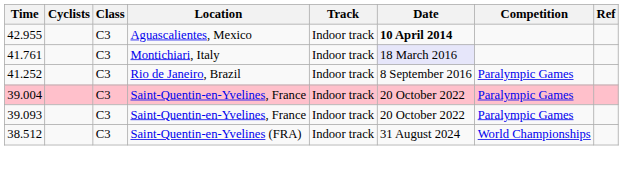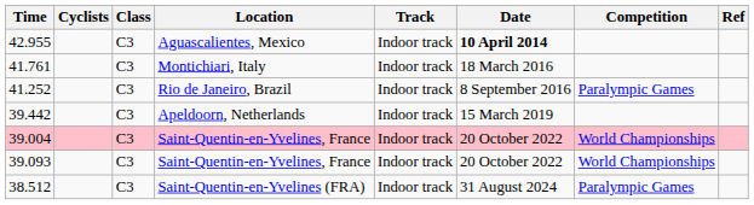 <table class="wikitable">
 <tr>
 <th>Time</th>
 <th>Cyclists</th>
 <th>Class</th>
 <th>Location</th>
 <th>Track</th>
 <th>Date</th>
 <th>Competition</th>
 <th>Ref</th>
 </tr>
 <tr>
 <td>42.955</td>
 <td></td>
 <td>C3</td>
 <td><a href='#'>Aguascalientes</a>, Mexico</td>
 <td>Indoor track</td>
 <td><strong>10 April 2014</strong></td>
 <td></td>
 <td></td>
 </tr>
 <tr>
 <td>41.761</td>
 <td></td>
 <td>C3</td>
 <td><a href='#'>Montichiari</a>, Italy</td>
 <td>Indoor track</td>
-<td style="background: lavender;">18 March 2016</td>
+<td>18 March 2016</td>
 <td></td>
 <td></td>
 </tr>
 <tr>
 <td>41.252</td>
 <td></td>
 <td>C3</td>
 <td><a href='#'>Rio de Janeiro</a>, Brazil</td>
 <td>Indoor track</td>
 <td>8 September 2016</td>
 <td><a href='#'>Paralympic Games</a></td>
 <td></td>
 </tr>
+<tr>
+<td>39.442</td>
+<td></td>
+<td>C3</td>
+<td><a href='#'>Apeldoorn</a>, Netherlands</td>
+<td>Indoor track</td>
+<td>15 March 2019</td>
+<td></td>
+<td></td>
+</tr>
 <tr style="background:pink">
 <td>39.004</td>
 <td></td>
 <td>C3</td>
 <td><a href='#'>Saint-Quentin-en-Yvelines</a>, France</td>
 <td>Indoor track</td>
 <td>20 October 2022</td>
-<td><a href='#'>Paralympic Games</a></td>
+<td><a href='#'>World Championships</a></td>
 <td></td>
 </tr>
 <tr>
 <td>39.093</td>
 <td></td>
 <td>C3</td>
 <td><a href='#'>Saint-Quentin-en-Yvelines</a>, France</td>
 <td>Indoor track</td>
 <td>20 October 2022</td>
-<td><a href='#'>Paralympic Games</a></td>
+<td><a href='#'>World Championships</a></td>
 <td></td>
 </tr>
 <tr>
 <td>38.512</td>
 <td></td>
 <td>C3</td>
 <td><a href='#'>Saint-Quentin-en-Yvelines</a> (FRA)</td>
 <td>Indoor track</td>
 <td>31 August 2024</td>
-<td><a href='#'>World Championships</a></td>
+<td><a href='#'>Paralympic Games</a></td>
 <td></td>
 </tr>
 </table>
